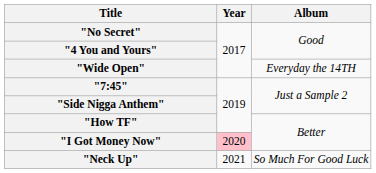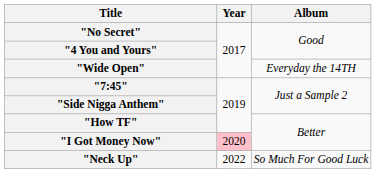 <table class="wikitable plainrowheaders" style="text-align:center;">
 <tr>
 <th scope="col" rowspan="1" style="width:18em;">Title</th>
 <th scope="col" rowspan="1" style="width:2.5em;">Year</th>
 <th scope="col" rowspan="1">Album</th>
 </tr>
 <tr>
 <th scope="row">"No Secret"</th>
 <td rowspan="3">2017</td>
 <td rowspan="2"><em>Good</em></td>
 </tr>
 <tr>
 <th scope="row">"4 You and Yours"</th>
 </tr>
 <tr>
 <th scope="row">"Wide Open"<br></th>
 <td><em>Everyday the 14TH</em></td>
 </tr>
 <tr>
 <th scope="row">"7:45"</th>
 <td rowspan="3">2019</td>
 <td rowspan="2"><em>Just a Sample 2</em></td>
 </tr>
 <tr>
 <th scope="row">"Side Nigga Anthem"</th>
 </tr>
 <tr>
 <th scope="row">"How TF"<br></th>
 <td rowspan="2"><em>Better</em></td>
 </tr>
 <tr>
 <th scope="row">"I Got Money Now"<br></th>
 <td style="background: pink;">2020</td>
 </tr>
 <tr>
 <th scope="row">"Neck Up"<br></th>
-<td>2021</td>
+<td>2022</td>
 <td><em>So Much For Good Luck</em></td>
 </tr>
 </table>
